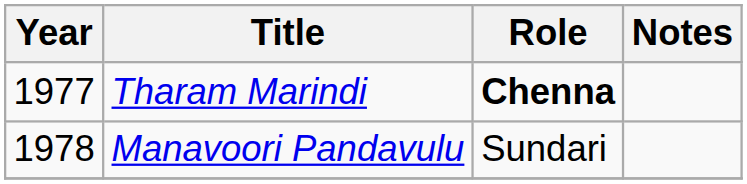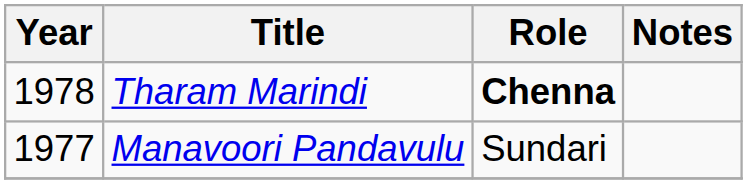 <table class="wikitable sortable">
 <tr>
 <th>Year</th>
 <th>Title</th>
 <th>Role</th>
 <th class="unsortable">Notes</th>
 </tr>
 <tr>
-<td>1977</td>
+<td>1978</td>
 <td><em><a href='#'>Tharam Marindi</a></em></td>
 <td><strong>Chenna</strong></td>
 <td></td>
 </tr>
 <tr>
-<td>1978</td>
+<td>1977</td>
 <td><em><a href='#'>Manavoori Pandavulu</a></em></td>
 <td>Sundari</td>
 <td></td>
 </tr>
 <tr>
 </tr>
 </table>
